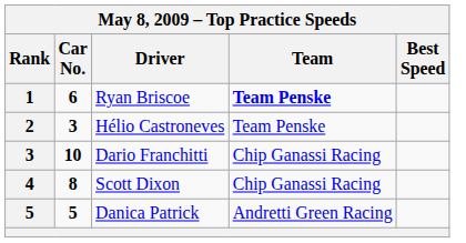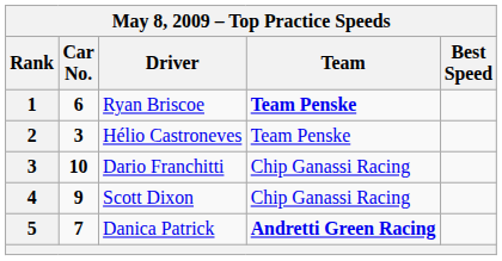 <table class="wikitable" style="font-size:95%;">
 <tr>
 <th colspan=5>May 8, 2009 – Top Practice Speeds</th>
 </tr>
 <tr>
 <th>Rank</th>
 <th>Car<br>No.</th>
 <th>Driver</th>
 <th>Team</th>
 <th>Best<br>Speed</th>
 </tr>
 <tr>
 <th>1</th>
 <td align=center><strong>6</strong></td>
 <td> <a href='#'>Ryan Briscoe</a></td>
 <td><strong><a href='#'>Team Penske</a></strong></td>
 <td align=center></td>
 </tr>
 <tr>
 <th>2</th>
 <td align=center><strong>3</strong></td>
 <td> <a href='#'>Hélio Castroneves</a></td>
 <td><a href='#'>Team Penske</a></td>
 <td align=center></td>
 </tr>
 <tr>
 <th>3</th>
 <td align=center><strong>10</strong></td>
 <td> <a href='#'>Dario Franchitti</a></td>
 <td><a href='#'>Chip Ganassi Racing</a></td>
 <td align=center></td>
 </tr>
 <tr>
 <th>4</th>
-<td align=center><strong>8</strong></td>
+<td align=center><strong>9</strong></td>
 <td> <a href='#'>Scott Dixon</a></td>
 <td><a href='#'>Chip Ganassi Racing</a></td>
 <td align=center></td>
 </tr>
 <tr>
 <th>5</th>
-<td align=center><strong>5</strong></td>
+<td align=center><strong>7</strong></td>
 <td> <a href='#'>Danica Patrick</a></td>
-<td><a href='#'>Andretti Green Racing</a></td>
+<td><strong><a href='#'>Andretti Green Racing</a></strong></td>
 <td align=center></td>
 </tr>
 <tr>
 <th colspan=5></th>
 </tr>
 </table>
